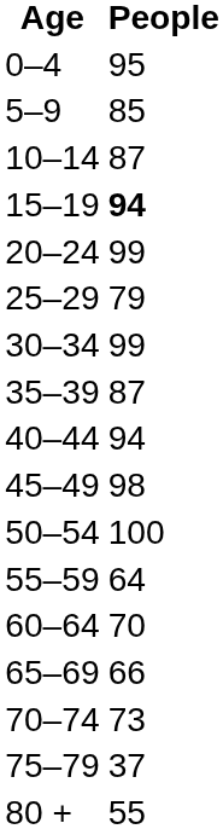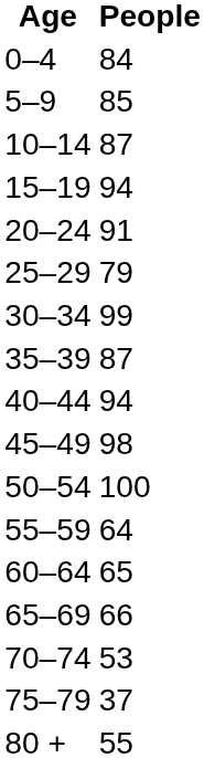 <table>
 <tr>
 <th>Age</th>
 <th>People</th>
 </tr>
 <tr>
 <td>0–4</td>
-<td>     95</td>
+<td>     84</td>
 </tr>
 <tr>
 <td>5–9</td>
 <td>   85</td>
 </tr>
 <tr>
 <td>10–14</td>
 <td>     87</td>
 </tr>
 <tr>
 <td>15–19</td>
-<td><strong>      94</strong></td>
+<td>      94</td>
 </tr>
 <tr>
 <td>20–24</td>
-<td>     99</td>
+<td>     91</td>
 </tr>
 <tr>
 <td>25–29</td>
 <td>   79</td>
 </tr>
 <tr>
 <td>30–34</td>
 <td>   99</td>
 </tr>
 <tr>
 <td>35–39</td>
 <td>     87</td>
 </tr>
 <tr>
 <td>40–44</td>
 <td>     94</td>
 </tr>
 <tr>
 <td>45–49</td>
 <td>  98</td>
 </tr>
 <tr>
 <td>50–54</td>
 <td>   100</td>
 </tr>
 <tr>
 <td>55–59</td>
 <td>     64</td>
 </tr>
 <tr>
 <td>60–64</td>
-<td>    70</td>
+<td>    65</td>
 </tr>
 <tr>
 <td>65–69</td>
 <td>     66</td>
 </tr>
 <tr>
 <td>70–74</td>
-<td>   73</td>
+<td>   53</td>
 </tr>
 <tr>
 <td>75–79</td>
 <td>    37</td>
 </tr>
 <tr>
 <td>80 +</td>
 <td>   55</td>
 </tr>
 </table>
